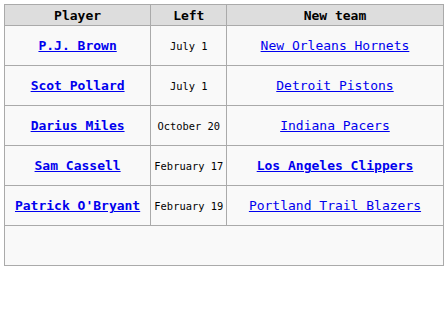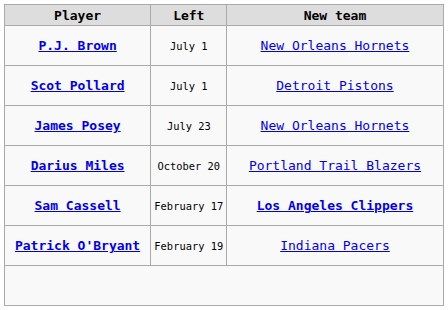 <table class="wikitable" style="text-align: center">
 <tr align="center"  bgcolor="#dddddd">
 <td style="width:140px"><strong>Player</strong></td>
 <td style="width:70px"><strong>Left</strong></td>
 <td style="width:210px"><strong>New team</strong></td>
 </tr>
 <tr style="height:40px">
 <td><strong><a href='#'>P.J. Brown</a></strong></td>
 <td style="font-size: 80%">July 1</td>
 <td><a href='#'>New Orleans Hornets</a></td>
 </tr>
 <tr style="height:40px">
 <td><strong><a href='#'>Scot Pollard</a></strong></td>
 <td style="font-size: 80%">July 1</td>
 <td><a href='#'>Detroit Pistons</a></td>
 </tr>
 <tr style="height:40px">
+<td><strong><a href='#'>James Posey</a></strong></td>
+<td style="font-size: 80%">July 23</td>
+<td><a href='#'>New Orleans Hornets</a></td>
+</tr>
+<tr style="height:40px">
 <td><strong><a href='#'>Darius Miles</a></strong></td>
 <td style="font-size: 80%">October 20</td>
-<td><a href='#'>Indiana Pacers</a></td>
+<td><a href='#'>Portland Trail Blazers</a></td>
 </tr>
 <tr style="height:40px">
 <td><strong><a href='#'>Sam Cassell</a></strong></td>
 <td style="font-size: 80%">February 17</td>
 <td><strong><a href='#'>Los Angeles Clippers</a></strong></td>
 </tr>
 <tr style="height:40px">
 <td><strong><a href='#'>Patrick O'Bryant</a></strong></td>
 <td style="font-size: 80%">February 19</td>
-<td><a href='#'>Portland Trail Blazers</a></td>
+<td><a href='#'>Indiana Pacers</a></td>
 </tr>
 <tr style="height:40px">
 </tr>
 </table>
